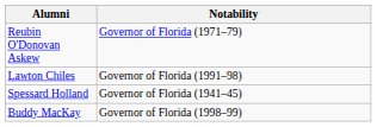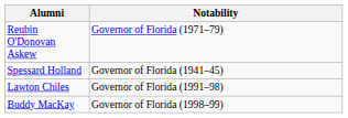 <table class="wikitable sortable" style="width:82%">
 <tr valign="top">
 <th width="25%">Alumni</th>
 <th width="75%">Notability</th>
 </tr>
 <tr valign="top">
 <td><a href='#'>Reubin O'Donovan Askew</a></td>
 <td><a href='#'>Governor of Florida</a> (1971–79)</td>
 </tr>
 <tr valign="top">
+<td><a href='#'>Spessard Holland</a></td>
+<td>Governor of Florida (1941–45)</td>
+</tr>
+<tr valign="top">
 <td><a href='#'>Lawton Chiles</a></td>
 <td>Governor of Florida (1991–98)</td>
-</tr>
-<tr valign="top">
-<td><a href='#'>Spessard Holland</a></td>
-<td>Governor of Florida (1941–45)</td>
 </tr>
 <tr valign="top">
 <td><a href='#'>Buddy MacKay</a></td>
 <td>Governor of Florida (1998–99)</td>
 </tr>
 </table>
